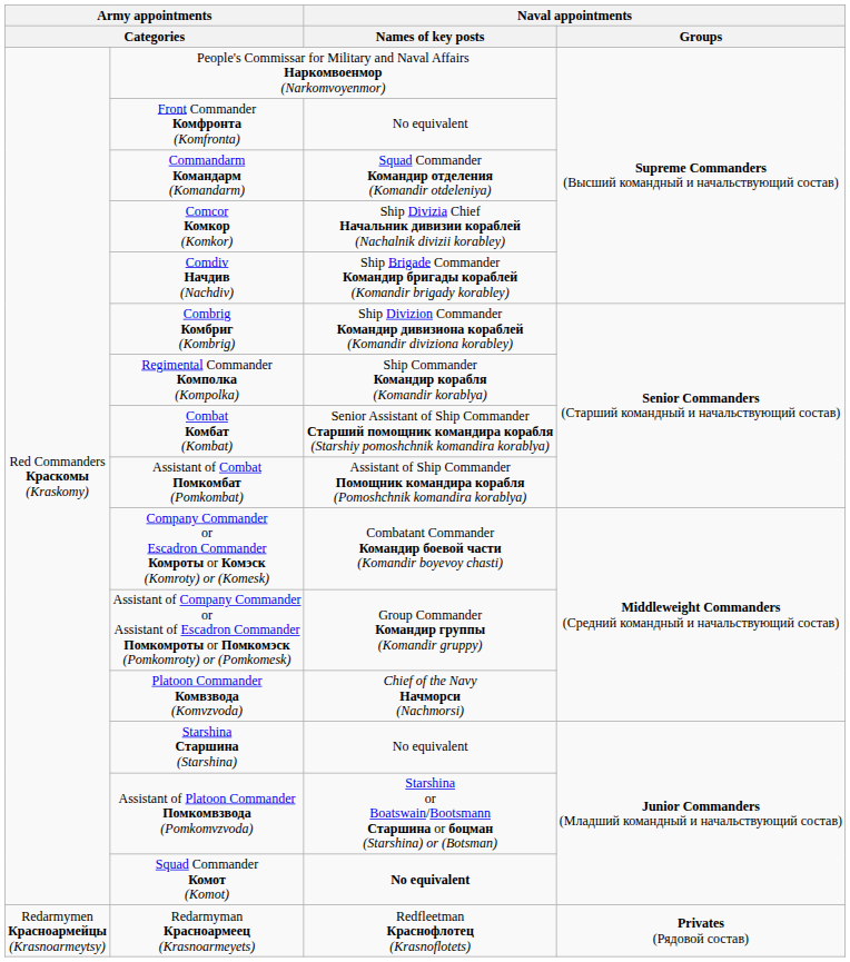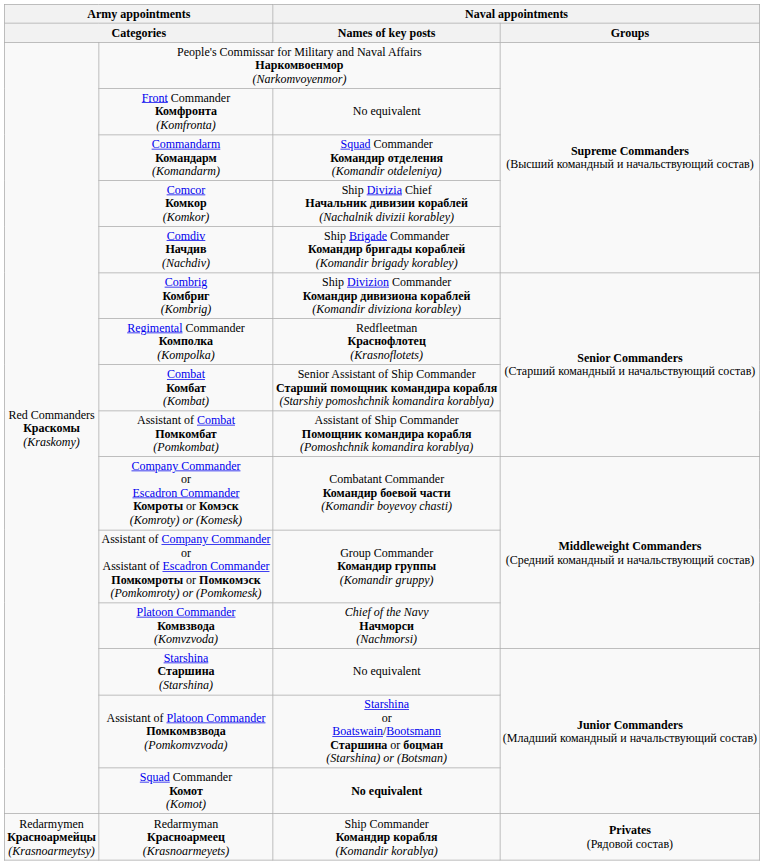 <table class="wikitable" style="text-align:center;">
 <tr>
 <th colspan = "2">Army appointments</th>
 <th colspan = "2">Naval appointments</th>
 </tr>
 <tr>
 <th colspan = "2">Categories</th>
 <th>Names of key posts</th>
 <th>Groups</th>
 </tr>
 <tr>
 <td rowspan = "15">Red Commanders<br><strong>Краскомы</strong><br><em>(Kraskomy)</em></td>
 <td colspan="2">People's Commissar for Military and Naval Affairs<br><strong>Наркомвоенмор</strong><br><em>(Narkomvoyenmor)</em></td>
 <td rowspan = "5"><strong>Supreme Commanders</strong><br>(Высший командный и начальствующий состав)</td>
 </tr>
 <tr>
 <td><a href='#'>Front</a> Commander<br><strong>Комфронта</strong><br><em>(Komfronta)</em></td>
 <td>No equivalent</td>
 </tr>
 <tr>
 <td><a href='#'>Commandarm</a><br><strong>Командарм</strong><br><em>(Komandarm)</em></td>
 <td><a href='#'>Squad</a> Commander<br><strong>Командир отделения</strong><br><em>(Komandir otdeleniya)</em></td>
 </tr>
 <tr>
 <td><a href='#'>Comcor</a><br><strong>Комкор</strong><br><em>(Komkor)</em></td>
 <td>Ship <a href='#'>Divizia</a> Chief <br><strong>Начальник дивизии кораблей</strong><br><em>(Nachalnik divizii korabley)</em></td>
 </tr>
 <tr>
 <td><a href='#'>Comdiv</a><br><strong>Начдив</strong><br><em>(Nachdiv)</em></td>
 <td>Ship <a href='#'>Brigade</a> Commander <br><strong>Командир бригады кораблей</strong><br><em>(Komandir brigady korabley)</em></td>
 </tr>
 <tr>
 <td><a href='#'>Combrig</a><br><strong>Комбриг</strong><br><em>(Kombrig)</em></td>
 <td>Ship <a href='#'>Divizion</a> Commander<br><strong>Командир дивизиона кораблей</strong><br><em>(Komandir diviziona korabley)</em></td>
 <td rowspan = "4"><strong>Senior Commanders</strong><br>(Старший командный и начальствующий состав)</td>
 </tr>
 <tr>
 <td><a href='#'>Regimental</a> Commander<br><strong>Комполка</strong><br><em>(Kompolka)</em></td>
-<td>Ship Commander<br><strong>Командир корабля</strong><br><em>(Komandir korablya)</em></td>
+<td>Redfleetman<br><strong>Краснофлотец</strong><br><em>(Krasnoflotets)</em></td>
 </tr>
 <tr>
 <td><a href='#'>Combat</a><br><strong>Комбат</strong><br><em>(Kombat)</em></td>
 <td>Senior Assistant of Ship Commander<br><strong>Старший помощник командира корабля</strong><br><em>(Starshiy pomoshchnik komandira korablya)</em></td>
 </tr>
 <tr>
 <td>Assistant of <a href='#'>Combat</a><br><strong>Помкомбат</strong><br><em>(Pomkombat)</em></td>
 <td>Assistant of Ship Commander<br><strong>Помощник командира корабля</strong><br><em>(Pomoshchnik komandira korablya)</em></td>
 </tr>
 <tr>
 <td><a href='#'>Company Commander</a><br>or<br><a href='#'>Escadron Commander</a><br><strong>Комроты</strong> or <strong>Комэск</strong><br><em>(Komroty) or (Komesk)</em></td>
 <td>Combatant Commander<br><strong>Командир боевой части</strong><br><em>(Komandir boyevoy chasti)</em></td>
 <td rowspan = "3"><strong>Middleweight Commanders</strong><br>(Средний командный и начальствующий состав)</td>
 </tr>
 <tr>
 <td>Assistant of <a href='#'>Company Commander</a><br>or<br>Assistant of <a href='#'>Escadron Commander</a><br><strong>Помкомроты</strong> or <strong>Помкомэск</strong><br><em>(Pomkomroty) or (Pomkomesk)</em></td>
 <td>Group Commander<br><strong>Командир группы</strong><br><em>(Komandir gruppy)</em></td>
 </tr>
 <tr>
 <td><a href='#'>Platoon Commander</a><br><strong>Комвзвода</strong><br><em>(Komvzvoda)</em></td>
 <td><em>Chief of the Navy</em><br><strong>Начморси</strong><br><em>(Nachmorsi)</em></td>
 </tr>
 <tr>
 <td><a href='#'>Starshina</a><br><strong>Старшина</strong><br><em>(Starshina)</em></td>
 <td>No equivalent</td>
 <td rowspan = "3"><strong>Junior Сommanders</strong><br>(Младший командный и начальствующий состав)</td>
 </tr>
 <tr>
 <td>Assistant of <a href='#'>Platoon Commander</a><br><strong>Помкомвзвода</strong><br><em>(Pomkomvzvoda)</em></td>
 <td><a href='#'>Starshina</a><br>or<br><a href='#'>Boatswain</a>/<a href='#'>Bootsmann</a><br><strong>Старшина</strong> or <strong>боцман</strong><br><em>(Starshina) or (Botsman)</em></td>
 </tr>
 <tr>
 <td><a href='#'>Squad</a> Commander<br><strong>Комот</strong><br><em>(Komot)</em></td>
 <td><strong>No equivalent</strong></td>
 </tr>
 <tr>
 <td>Redarmymen<br><strong>Красноармейцы</strong><br><em>(Krasnoarmeytsy)</em></td>
 <td>Redarmyman<br><strong>Красноармеец</strong><br><em>(Krasnoarmeyets)</em></td>
-<td>Redfleetman<br><strong>Краснофлотец</strong><br><em>(Krasnoflotets)</em></td>
+<td>Ship Commander<br><strong>Командир корабля</strong><br><em>(Komandir korablya)</em></td>
 <td rowspan = "1"><strong>Privates</strong><br>(Рядовой состав)</td>
 </tr>
 </table>
